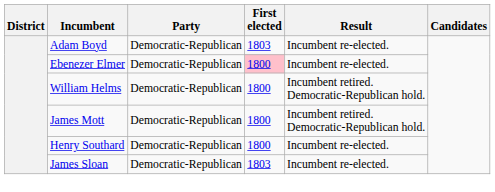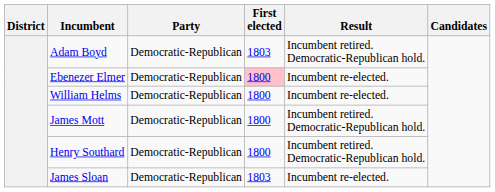 <table class=wikitable>
 <tr valign=bottom>
 <th>District</th>
 <th>Incumbent</th>
 <th>Party</th>
 <th>First<br>elected</th>
 <th>Result</th>
 <th>Candidates</th>
 </tr>
 <tr>
 <th rowspan=6><br></th>
 <td><a href='#'>Adam Boyd</a></td>
 <td>Democratic-Republican</td>
 <td><a href='#'>1803</a></td>
-<td>Incumbent re-elected.</td>
+<td>Incumbent retired.<br>Democratic-Republican hold.</td>
 <td rowspan=6 nowrap></td>
 </tr>
 <tr>
 <td><a href='#'>Ebenezer Elmer</a></td>
 <td>Democratic-Republican</td>
 <td style="background: pink;"><a href='#'>1800</a></td>
 <td>Incumbent re-elected.</td>
 </tr>
 <tr>
 <td><a href='#'>William Helms</a></td>
 <td>Democratic-Republican</td>
 <td><a href='#'>1800</a></td>
-<td>Incumbent retired.<br>Democratic-Republican hold.</td>
+<td>Incumbent re-elected.</td>
 </tr>
 <tr>
 <td><a href='#'>James Mott</a></td>
 <td>Democratic-Republican</td>
 <td><a href='#'>1800</a></td>
 <td>Incumbent retired.<br>Democratic-Republican hold.</td>
 </tr>
 <tr>
 <td><a href='#'>Henry Southard</a></td>
 <td>Democratic-Republican</td>
 <td><a href='#'>1800</a></td>
-<td>Incumbent re-elected.</td>
+<td>Incumbent retired.<br>Democratic-Republican hold.</td>
 </tr>
 <tr>
 <td><a href='#'>James Sloan</a></td>
 <td>Democratic-Republican</td>
 <td><a href='#'>1803</a></td>
 <td>Incumbent re-elected.</td>
 </tr>
 </table>
